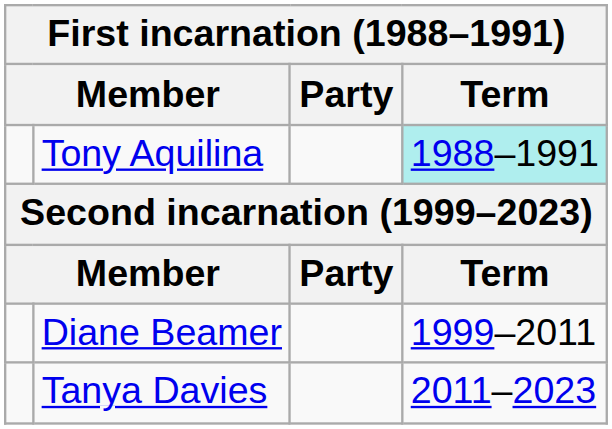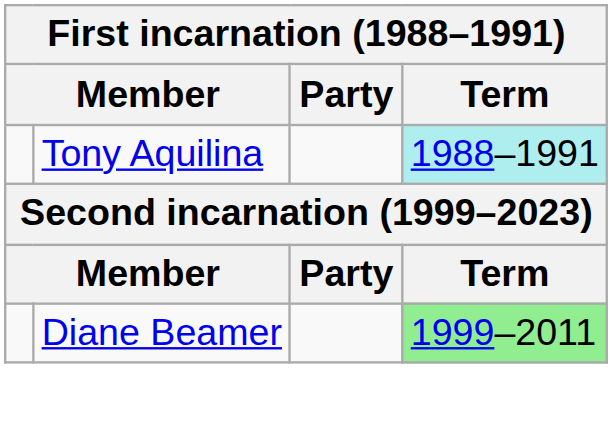 <table class="wikitable">
 <tr>
 <th colspan="4">First incarnation (1988–1991)</th>
 </tr>
 <tr>
 <th colspan="2">Member</th>
 <th>Party</th>
 <th>Term</th>
 </tr>
 <tr>
 <td> </td>
 <td><a href='#'>Tony Aquilina</a></td>
 <td></td>
 <td style="background: paleturquoise;"><a href='#'>1988</a>–1991</td>
 </tr>
 <tr>
 <th colspan="4">Second incarnation (1999–2023)</th>
 </tr>
 <tr>
 <th colspan="2">Member</th>
 <th>Party</th>
 <th>Term</th>
 </tr>
 <tr>
 <td> </td>
 <td><a href='#'>Diane Beamer</a></td>
 <td></td>
-<td><a href='#'>1999</a>–2011</td>
-</tr>
-<tr>
-<td> </td>
-<td><a href='#'>Tanya Davies</a></td>
-<td></td>
-<td><a href='#'>2011</a>–<a href='#'>2023</a></td>
+<td style="background: lightgreen;"><a href='#'>1999</a>–2011</td>
 </tr>
 </table>
